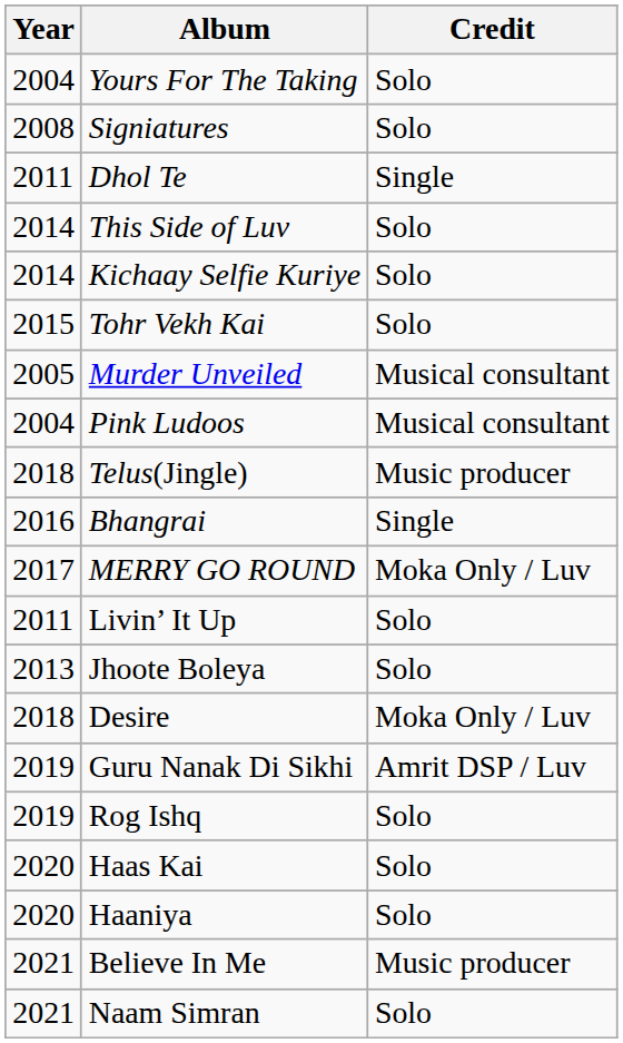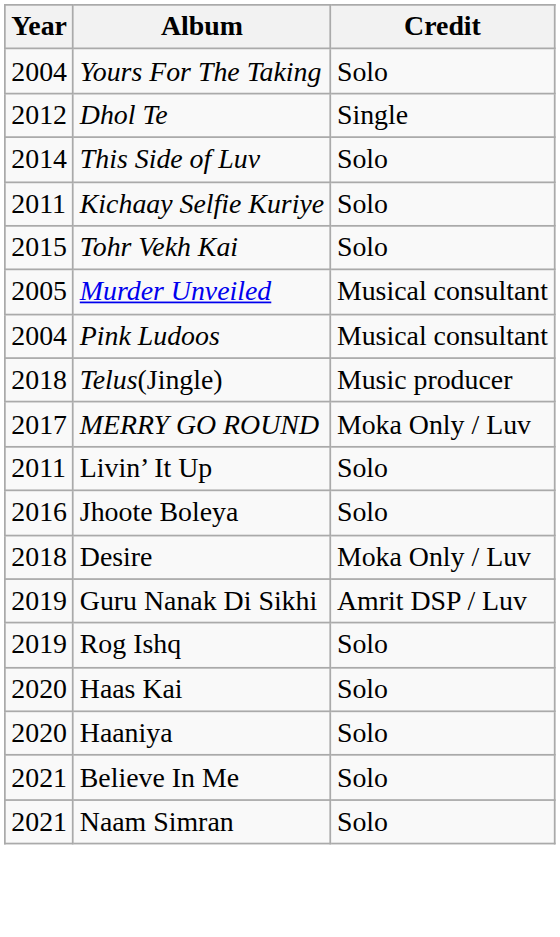 <table class="wikitable sortable">
 <tr>
 <th>Year</th>
 <th>Album</th>
 <th>Credit</th>
 </tr>
 <tr>
 <td>2004</td>
 <td><em>Yours For The Taking</em></td>
 <td>Solo</td>
 </tr>
 <tr>
-<td>2008</td>
-<td><em>Signiatures</em></td>
-<td>Solo</td>
-</tr>
-<tr>
-<td>2011</td>
+<td>2012</td>
 <td><em>Dhol Te</em></td>
 <td>Single</td>
 </tr>
 <tr>
 <td>2014</td>
 <td><em>This Side of Luv</em></td>
 <td>Solo</td>
 </tr>
 <tr>
-<td>2014</td>
+<td>2011</td>
 <td><em>Kichaay Selfie Kuriye</em></td>
 <td>Solo</td>
 </tr>
 <tr>
 <td>2015</td>
 <td><em>Tohr Vekh Kai</em></td>
 <td>Solo</td>
 </tr>
 <tr>
 <td>2005</td>
 <td><em><a href='#'>Murder Unveiled</a></em></td>
 <td>Musical consultant</td>
 </tr>
 <tr>
 <td>2004</td>
 <td><em>Pink Ludoos</em></td>
 <td>Musical consultant</td>
 </tr>
 <tr>
 <td>2018</td>
 <td><em>Telus</em>(Jingle)</td>
 <td>Music producer</td>
 </tr>
 <tr>
-<td>2016</td>
-<td><em>Bhangrai</em></td>
-<td>Single</td>
-</tr>
-<tr>
 <td>2017</td>
 <td><em>MERRY GO ROUND</em></td>
 <td>Moka Only / Luv</td>
 </tr>
 <tr>
 <td>2011</td>
 <td>Livin’ It Up</td>
 <td>Solo</td>
 </tr>
 <tr>
-<td>2013</td>
+<td>2016</td>
 <td>Jhoote Boleya</td>
 <td>Solo</td>
 </tr>
 <tr>
 <td>2018</td>
 <td>Desire</td>
 <td>Moka Only / Luv</td>
 </tr>
 <tr>
 <td>2019</td>
 <td>Guru Nanak Di Sikhi</td>
 <td>Amrit DSP / Luv</td>
 </tr>
 <tr>
 <td>2019</td>
 <td>Rog Ishq</td>
 <td>Solo</td>
 </tr>
 <tr>
 <td>2020</td>
 <td>Haas Kai</td>
 <td>Solo</td>
 </tr>
 <tr>
 <td>2020</td>
 <td>Haaniya</td>
 <td>Solo</td>
 </tr>
 <tr>
 <td>2021</td>
 <td>Believe In Me</td>
-<td>Music producer</td>
+<td>Solo</td>
 </tr>
 <tr>
 <td>2021</td>
 <td>Naam Simran</td>
 <td>Solo</td>
 </tr>
 </table>
